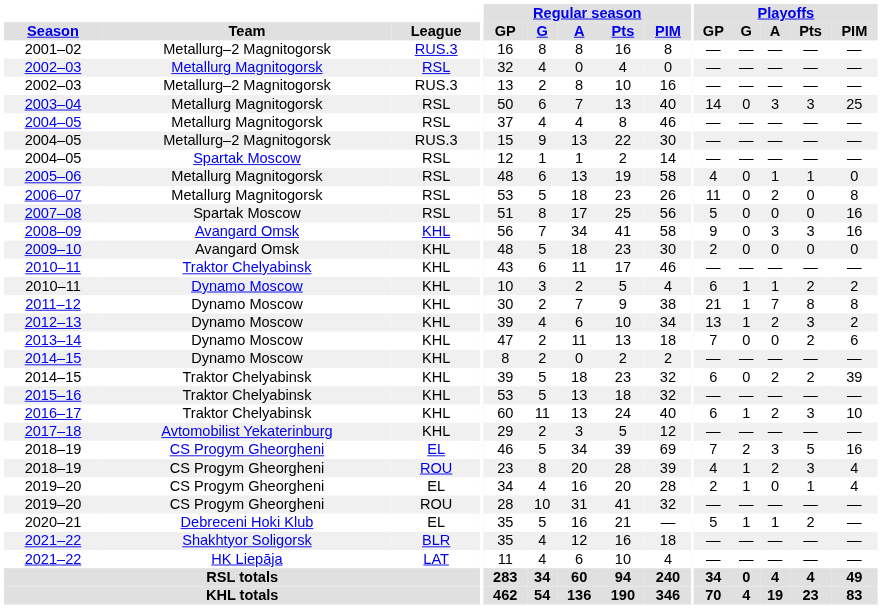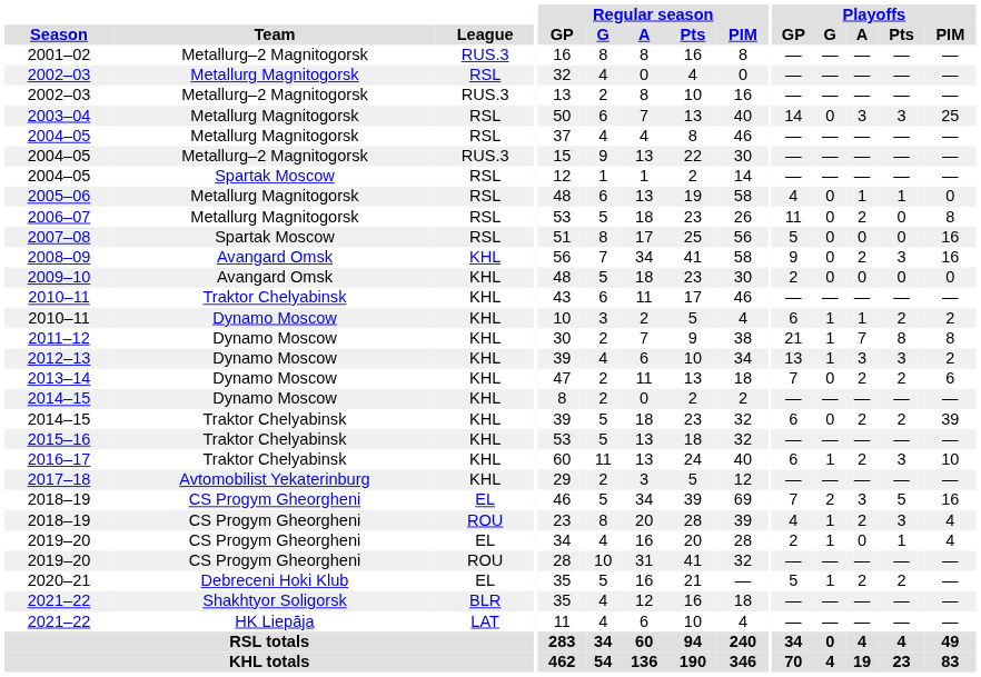 <table border="0" cellpadding="1" cellspacing="0" style="text-align:center; width:60em">
 <tr bgcolor="#e0e0e0">
 <th colspan="3" bgcolor="#ffffff"></th>
 <th rowspan="99" bgcolor="#ffffff"></th>
 <th colspan="5"><a href='#'>Regular season</a></th>
 <th rowspan="99" bgcolor="#ffffff"></th>
 <th colspan="5"><a href='#'>Playoffs</a></th>
 </tr>
 <tr bgcolor="#e0e0e0">
 <th><a href='#'>Season</a></th>
 <th>Team</th>
 <th>League</th>
 <th>GP</th>
 <th><a href='#'>G</a></th>
 <th><a href='#'>A</a></th>
 <th><a href='#'>Pts</a></th>
 <th><a href='#'>PIM</a></th>
 <th>GP</th>
 <th>G</th>
 <th>A</th>
 <th>Pts</th>
 <th>PIM</th>
 </tr>
 <tr>
 <td>2001–02</td>
 <td>Metallurg–2 Magnitogorsk</td>
 <td><a href='#'>RUS.3</a></td>
 <td>16</td>
 <td>8</td>
 <td>8</td>
 <td>16</td>
 <td>8</td>
 <td>—</td>
 <td>—</td>
 <td>—</td>
 <td>—</td>
 <td>—</td>
 </tr>
 <tr bgcolor="#f0f0f0">
 <td><a href='#'>2002–03</a></td>
 <td><a href='#'>Metallurg Magnitogorsk</a></td>
 <td><a href='#'>RSL</a></td>
 <td>32</td>
 <td>4</td>
 <td>0</td>
 <td>4</td>
 <td>0</td>
 <td>—</td>
 <td>—</td>
 <td>—</td>
 <td>—</td>
 <td>—</td>
 </tr>
 <tr>
 <td>2002–03</td>
 <td>Metallurg–2 Magnitogorsk</td>
 <td>RUS.3</td>
 <td>13</td>
 <td>2</td>
 <td>8</td>
 <td>10</td>
 <td>16</td>
 <td>—</td>
 <td>—</td>
 <td>—</td>
 <td>—</td>
 <td>—</td>
 </tr>
 <tr bgcolor="#f0f0f0">
 <td><a href='#'>2003–04</a></td>
 <td>Metallurg Magnitogorsk</td>
 <td>RSL</td>
 <td>50</td>
 <td>6</td>
 <td>7</td>
 <td>13</td>
 <td>40</td>
 <td>14</td>
 <td>0</td>
 <td>3</td>
 <td>3</td>
 <td>25</td>
 </tr>
 <tr>
 <td><a href='#'>2004–05</a></td>
 <td>Metallurg Magnitogorsk</td>
 <td>RSL</td>
 <td>37</td>
 <td>4</td>
 <td>4</td>
 <td>8</td>
 <td>46</td>
 <td>—</td>
 <td>—</td>
 <td>—</td>
 <td>—</td>
 <td>—</td>
 </tr>
 <tr bgcolor="#f0f0f0">
 <td>2004–05</td>
 <td>Metallurg–2 Magnitogorsk</td>
 <td>RUS.3</td>
 <td>15</td>
 <td>9</td>
 <td>13</td>
 <td>22</td>
 <td>30</td>
 <td>—</td>
 <td>—</td>
 <td>—</td>
 <td>—</td>
 <td>—</td>
 </tr>
 <tr>
 <td>2004–05</td>
 <td><a href='#'>Spartak Moscow</a></td>
 <td>RSL</td>
 <td>12</td>
 <td>1</td>
 <td>1</td>
 <td>2</td>
 <td>14</td>
 <td>—</td>
 <td>—</td>
 <td>—</td>
 <td>—</td>
 <td>—</td>
 </tr>
 <tr bgcolor="#f0f0f0">
 <td><a href='#'>2005–06</a></td>
 <td>Metallurg Magnitogorsk</td>
 <td>RSL</td>
 <td>48</td>
 <td>6</td>
 <td>13</td>
 <td>19</td>
 <td>58</td>
 <td>4</td>
 <td>0</td>
 <td>1</td>
 <td>1</td>
 <td>0</td>
 </tr>
 <tr>
 <td><a href='#'>2006–07</a></td>
 <td>Metallurg Magnitogorsk</td>
 <td>RSL</td>
 <td>53</td>
 <td>5</td>
 <td>18</td>
 <td>23</td>
 <td>26</td>
 <td>11</td>
 <td>0</td>
 <td>2</td>
 <td>0</td>
 <td>8</td>
 </tr>
 <tr bgcolor="#f0f0f0">
 <td><a href='#'>2007–08</a></td>
 <td>Spartak Moscow</td>
 <td>RSL</td>
 <td>51</td>
 <td>8</td>
 <td>17</td>
 <td>25</td>
 <td>56</td>
 <td>5</td>
 <td>0</td>
 <td>0</td>
 <td>0</td>
 <td>16</td>
 </tr>
 <tr>
 <td><a href='#'>2008–09</a></td>
 <td><a href='#'>Avangard Omsk</a></td>
 <td><a href='#'>KHL</a></td>
 <td>56</td>
 <td>7</td>
 <td>34</td>
 <td>41</td>
 <td>58</td>
 <td>9</td>
 <td>0</td>
-<td>3</td>
+<td>2</td>
 <td>3</td>
 <td>16</td>
 </tr>
 <tr bgcolor="#f0f0f0">
 <td><a href='#'>2009–10</a></td>
 <td>Avangard Omsk</td>
 <td>KHL</td>
 <td>48</td>
 <td>5</td>
 <td>18</td>
 <td>23</td>
 <td>30</td>
 <td>2</td>
 <td>0</td>
 <td>0</td>
 <td>0</td>
 <td>0</td>
 </tr>
 <tr>
 <td><a href='#'>2010–11</a></td>
 <td><a href='#'>Traktor Chelyabinsk</a></td>
 <td>KHL</td>
 <td>43</td>
 <td>6</td>
 <td>11</td>
 <td>17</td>
 <td>46</td>
 <td>—</td>
 <td>—</td>
 <td>—</td>
 <td>—</td>
 <td>—</td>
 </tr>
 <tr bgcolor="#f0f0f0">
 <td>2010–11</td>
 <td><a href='#'>Dynamo Moscow</a></td>
 <td>KHL</td>
 <td>10</td>
 <td>3</td>
 <td>2</td>
 <td>5</td>
 <td>4</td>
 <td>6</td>
 <td>1</td>
 <td>1</td>
 <td>2</td>
 <td>2</td>
 </tr>
 <tr>
 <td><a href='#'>2011–12</a></td>
 <td>Dynamo Moscow</td>
 <td>KHL</td>
 <td>30</td>
 <td>2</td>
 <td>7</td>
 <td>9</td>
 <td>38</td>
 <td>21</td>
 <td>1</td>
 <td>7</td>
 <td>8</td>
 <td>8</td>
 </tr>
 <tr bgcolor="#f0f0f0">
 <td><a href='#'>2012–13</a></td>
 <td>Dynamo Moscow</td>
 <td>KHL</td>
 <td>39</td>
 <td>4</td>
 <td>6</td>
 <td>10</td>
 <td>34</td>
 <td>13</td>
 <td>1</td>
-<td>2</td>
+<td>3</td>
 <td>3</td>
 <td>2</td>
 </tr>
 <tr>
 <td><a href='#'>2013–14</a></td>
 <td>Dynamo Moscow</td>
 <td>KHL</td>
 <td>47</td>
 <td>2</td>
 <td>11</td>
 <td>13</td>
 <td>18</td>
 <td>7</td>
 <td>0</td>
-<td>0</td>
+<td>2</td>
 <td>2</td>
 <td>6</td>
 </tr>
 <tr bgcolor="#f0f0f0">
 <td><a href='#'>2014–15</a></td>
 <td>Dynamo Moscow</td>
 <td>KHL</td>
 <td>8</td>
 <td>2</td>
 <td>0</td>
 <td>2</td>
 <td>2</td>
 <td>—</td>
 <td>—</td>
 <td>—</td>
 <td>—</td>
 <td>—</td>
 </tr>
 <tr>
 <td>2014–15</td>
 <td>Traktor Chelyabinsk</td>
 <td>KHL</td>
 <td>39</td>
 <td>5</td>
 <td>18</td>
 <td>23</td>
 <td>32</td>
 <td>6</td>
 <td>0</td>
 <td>2</td>
 <td>2</td>
 <td>39</td>
 </tr>
 <tr bgcolor="#f0f0f0">
 <td><a href='#'>2015–16</a></td>
 <td>Traktor Chelyabinsk</td>
 <td>KHL</td>
 <td>53</td>
 <td>5</td>
 <td>13</td>
 <td>18</td>
 <td>32</td>
 <td>—</td>
 <td>—</td>
 <td>—</td>
 <td>—</td>
 <td>—</td>
 </tr>
 <tr>
 <td><a href='#'>2016–17</a></td>
 <td>Traktor Chelyabinsk</td>
 <td>KHL</td>
 <td>60</td>
 <td>11</td>
 <td>13</td>
 <td>24</td>
 <td>40</td>
 <td>6</td>
 <td>1</td>
 <td>2</td>
 <td>3</td>
 <td>10</td>
 </tr>
 <tr bgcolor="#f0f0f0">
 <td><a href='#'>2017–18</a></td>
 <td><a href='#'>Avtomobilist Yekaterinburg</a></td>
 <td>KHL</td>
 <td>29</td>
 <td>2</td>
 <td>3</td>
 <td>5</td>
 <td>12</td>
 <td>—</td>
 <td>—</td>
 <td>—</td>
 <td>—</td>
 <td>—</td>
 </tr>
 <tr>
 <td>2018–19</td>
 <td><a href='#'>CS Progym Gheorgheni</a></td>
 <td><a href='#'>EL</a></td>
 <td>46</td>
 <td>5</td>
 <td>34</td>
 <td>39</td>
 <td>69</td>
 <td>7</td>
 <td>2</td>
 <td>3</td>
 <td>5</td>
 <td>16</td>
 </tr>
 <tr bgcolor="#f0f0f0">
 <td>2018–19</td>
 <td>CS Progym Gheorgheni</td>
 <td><a href='#'>ROU</a></td>
 <td>23</td>
 <td>8</td>
 <td>20</td>
 <td>28</td>
 <td>39</td>
 <td>4</td>
 <td>1</td>
 <td>2</td>
 <td>3</td>
 <td>4</td>
 </tr>
 <tr>
 <td>2019–20</td>
 <td>CS Progym Gheorgheni</td>
 <td>EL</td>
 <td>34</td>
 <td>4</td>
 <td>16</td>
 <td>20</td>
 <td>28</td>
 <td>2</td>
 <td>1</td>
 <td>0</td>
 <td>1</td>
 <td>4</td>
 </tr>
 <tr bgcolor="#f0f0f0">
 <td>2019–20</td>
 <td>CS Progym Gheorgheni</td>
 <td>ROU</td>
 <td>28</td>
 <td>10</td>
 <td>31</td>
 <td>41</td>
 <td>32</td>
 <td>—</td>
 <td>—</td>
 <td>—</td>
 <td>—</td>
 <td>—</td>
 </tr>
 <tr>
 <td>2020–21</td>
 <td><a href='#'>Debreceni Hoki Klub</a></td>
 <td>EL</td>
 <td>35</td>
 <td>5</td>
 <td>16</td>
 <td>21</td>
 <td>—</td>
 <td>5</td>
 <td>1</td>
-<td>1</td>
+<td>2</td>
 <td>2</td>
 <td>—</td>
 </tr>
 <tr bgcolor="#f0f0f0">
 <td><a href='#'>2021–22</a></td>
 <td><a href='#'>Shakhtyor Soligorsk</a></td>
 <td><a href='#'>BLR</a></td>
 <td>35</td>
 <td>4</td>
 <td>12</td>
 <td>16</td>
 <td>18</td>
 <td>—</td>
 <td>—</td>
 <td>—</td>
 <td>—</td>
 <td>—</td>
 </tr>
 <tr>
 <td><a href='#'>2021–22</a></td>
 <td><a href='#'>HK Liepāja</a></td>
 <td><a href='#'>LAT</a></td>
 <td>11</td>
 <td>4</td>
 <td>6</td>
 <td>10</td>
 <td>4</td>
 <td>—</td>
 <td>—</td>
 <td>—</td>
 <td>—</td>
 <td>—</td>
 </tr>
 <tr bgcolor="#e0e0e0">
 <th colspan="3">RSL totals</th>
 <th>283</th>
 <th>34</th>
 <th>60</th>
 <th>94</th>
 <th>240</th>
 <th>34</th>
 <th>0</th>
 <th>4</th>
 <th>4</th>
 <th>49</th>
 </tr>
 <tr bgcolor="#e0e0e0">
 <th colspan="3">KHL totals</th>
 <th>462</th>
 <th>54</th>
 <th>136</th>
 <th>190</th>
 <th>346</th>
 <th>70</th>
 <th>4</th>
 <th>19</th>
 <th>23</th>
 <th>83</th>
 </tr>
 </table>
